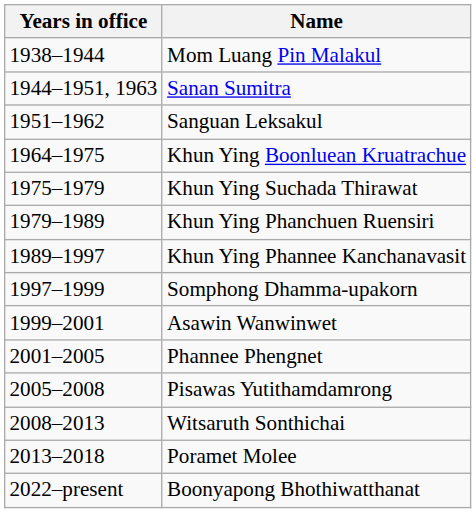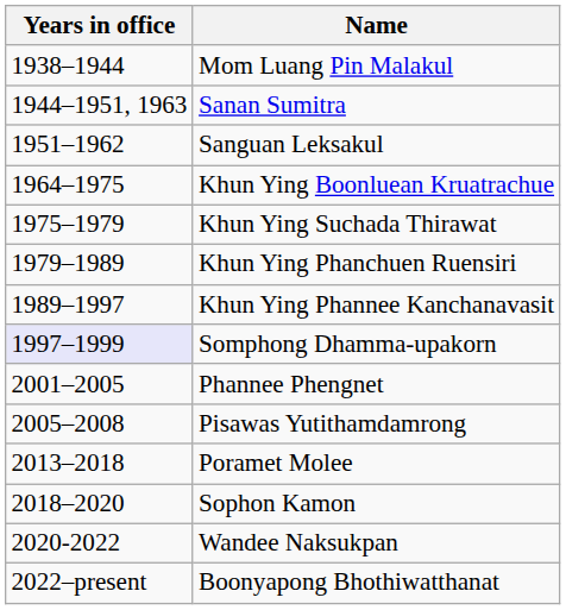 <table class="wikitable">
 <tr>
 <th>Years in office</th>
 <th>Name</th>
 </tr>
 <tr>
 <td>1938–1944</td>
 <td>Mom Luang <a href='#'>Pin Malakul</a></td>
 </tr>
 <tr>
 <td>1944–1951, 1963</td>
 <td><a href='#'>Sanan Sumitra</a></td>
 </tr>
 <tr>
 <td>1951–1962</td>
 <td>Sanguan Leksakul</td>
 </tr>
 <tr>
 <td>1964–1975</td>
 <td>Khun Ying <a href='#'>Boonluean Kruatrachue</a></td>
 </tr>
 <tr>
 <td>1975–1979</td>
 <td>Khun Ying Suchada Thirawat</td>
 </tr>
 <tr>
 <td>1979–1989</td>
 <td>Khun Ying Phanchuen Ruensiri</td>
 </tr>
 <tr>
 <td>1989–1997</td>
 <td>Khun Ying Phannee Kanchanavasit</td>
 </tr>
 <tr>
-<td>1997–1999</td>
+<td style="background: lavender;">1997–1999</td>
 <td>Somphong Dhamma-upakorn</td>
-</tr>
-<tr>
-<td>1999–2001</td>
-<td>Asawin Wanwinwet</td>
 </tr>
 <tr>
 <td>2001–2005</td>
 <td>Phannee Phengnet</td>
 </tr>
 <tr>
 <td>2005–2008</td>
 <td>Pisawas Yutithamdamrong</td>
 </tr>
 <tr>
-<td>2008–2013</td>
-<td>Witsaruth Sonthichai</td>
+<td>2013–2018</td>
+<td>Poramet Molee</td>
 </tr>
 <tr>
-<td>2013–2018</td>
-<td>Poramet Molee</td>
+<td>2018–2020</td>
+<td>Sophon Kamon</td>
+</tr>
+<tr>
+<td>2020-2022</td>
+<td>Wandee Naksukpan</td>
 </tr>
 <tr>
 <td>2022–present</td>
 <td>Boonyapong Bhothiwatthanat</td>
 </tr>
 </table>
